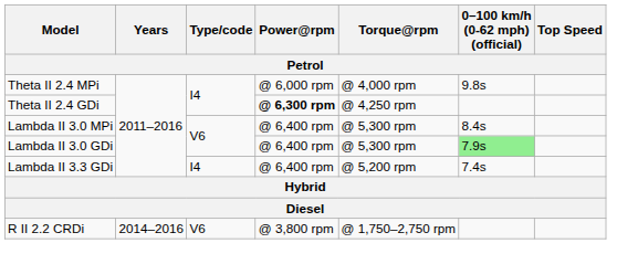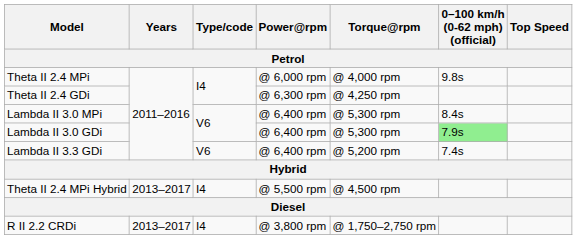 <table class="wikitable sortable collapsible" style="text-align:left; font-size:95%;">
 <tr>
 <th>Model</th>
 <th>Years</th>
 <th>Type/code</th>
 <th>Power@rpm</th>
 <th>Torque@rpm</th>
 <th>0–100 km/h<br>(0-62 mph)<br>(official)</th>
 <th>Top Speed</th>
 </tr>
 <tr>
 <th colspan=7>Petrol</th>
 </tr>
 <tr>
 <td>Theta II 2.4 MPi</td>
 <td rowspan=5>2011–2016</td>
 <td rowspan=2> I4</td>
 <td> @ 6,000 rpm</td>
 <td> @ 4,000 rpm</td>
 <td>9.8s</td>
 <td></td>
 </tr>
 <tr>
 <td>Theta II 2.4 GDi</td>
-<td><strong> @ 6,300 rpm</strong></td>
+<td> @ 6,300 rpm</td>
 <td> @ 4,250 rpm</td>
 <td></td>
 <td></td>
 </tr>
 <tr>
 <td>Lambda II 3.0 MPi</td>
 <td rowspan=2> V6</td>
 <td> @ 6,400 rpm</td>
 <td> @ 5,300 rpm</td>
 <td>8.4s</td>
 <td></td>
 </tr>
 <tr>
 <td>Lambda II 3.0 GDi</td>
 <td> @ 6,400 rpm</td>
 <td> @ 5,300 rpm</td>
 <td style="background: lightgreen;">7.9s</td>
 <td></td>
 </tr>
 <tr>
 <td>Lambda II 3.3 GDi</td>
-<td> I4</td>
+<td> V6</td>
 <td> @ 6,400 rpm</td>
 <td> @ 5,200 rpm</td>
 <td>7.4s</td>
 <td></td>
 </tr>
 <tr>
 <th colspan=7>Hybrid</th>
 </tr>
 <tr>
+<td>Theta II 2.4 MPi Hybrid</td>
+<td>2013–2017</td>
+<td> I4</td>
+<td> @ 5,500 rpm</td>
+<td> @ 4,500 rpm</td>
+<td></td>
+<td></td>
+</tr>
+<tr>
 <th colspan=7>Diesel</th>
 </tr>
 <tr>
 <td>R II 2.2 CRDi</td>
-<td>2014–2016</td>
-<td> V6</td>
+<td>2013–2017</td>
+<td> I4</td>
 <td> @ 3,800 rpm</td>
 <td> @ 1,750–2,750 rpm</td>
 <td></td>
 <td></td>
 </tr>
 </table>
